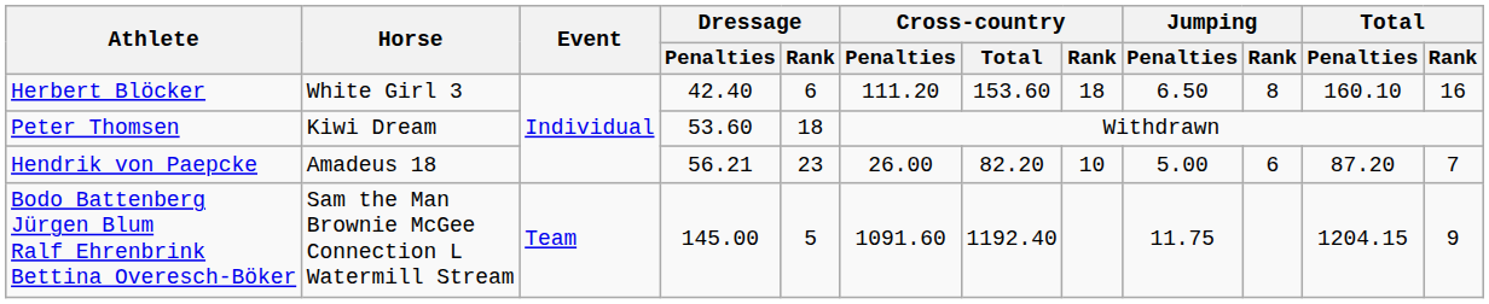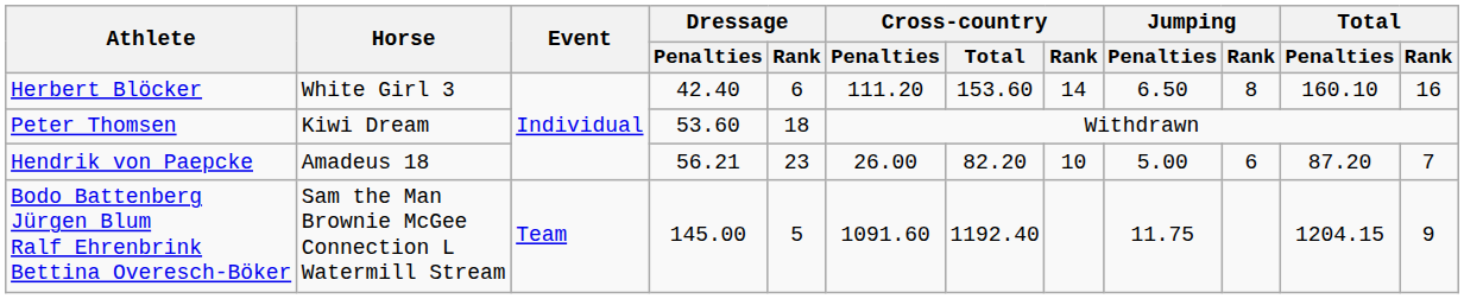 <table class=wikitable style="font-size:90%">
 <tr>
 <th rowspan="2">Athlete</th>
 <th rowspan="2">Horse</th>
 <th rowspan="2">Event</th>
 <th colspan="2">Dressage</th>
 <th colspan="3">Cross-country</th>
 <th colspan="2">Jumping</th>
 <th colspan="2">Total</th>
 </tr>
 <tr style="font-size:95%">
 <th>Penalties</th>
 <th>Rank</th>
 <th>Penalties</th>
 <th>Total</th>
 <th>Rank</th>
 <th>Penalties</th>
 <th>Rank</th>
 <th>Penalties</th>
 <th>Rank</th>
 </tr>
 <tr align=center>
 <td align=left><a href='#'>Herbert Blöcker</a></td>
 <td align=left>White Girl 3</td>
 <td align=left rowspan=3><a href='#'>Individual</a></td>
 <td>42.40</td>
 <td>6</td>
 <td>111.20</td>
 <td>153.60</td>
-<td>18</td>
+<td>14</td>
 <td>6.50</td>
 <td>8</td>
 <td>160.10</td>
 <td>16</td>
 </tr>
 <tr align=center>
 <td align=left><a href='#'>Peter Thomsen</a></td>
 <td align=left>Kiwi Dream</td>
 <td>53.60</td>
 <td>18</td>
 <td colspan=7>Withdrawn</td>
 </tr>
 <tr align=center>
 <td align=left><a href='#'>Hendrik von Paepcke</a></td>
 <td align=left>Amadeus 18</td>
 <td>56.21</td>
 <td>23</td>
 <td>26.00</td>
 <td>82.20</td>
 <td>10</td>
 <td>5.00</td>
 <td>6</td>
 <td>87.20</td>
 <td>7</td>
 </tr>
 <tr align=center>
 <td align=left><a href='#'>Bodo Battenberg</a><br><a href='#'>Jürgen Blum</a><br><a href='#'>Ralf Ehrenbrink</a><br><a href='#'>Bettina Overesch-Böker</a></td>
 <td align=left>Sam the Man<br>Brownie McGee<br>Connection L<br>Watermill Stream</td>
 <td align=left><a href='#'>Team</a></td>
 <td>145.00</td>
 <td>5</td>
 <td>1091.60</td>
 <td>1192.40</td>
 <td></td>
 <td>11.75</td>
 <td></td>
 <td>1204.15</td>
 <td>9</td>
 </tr>
 </table>
